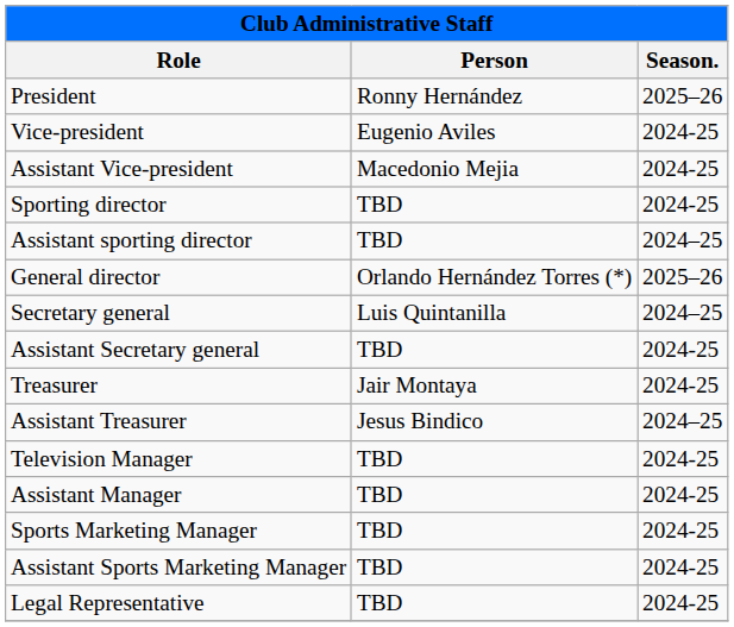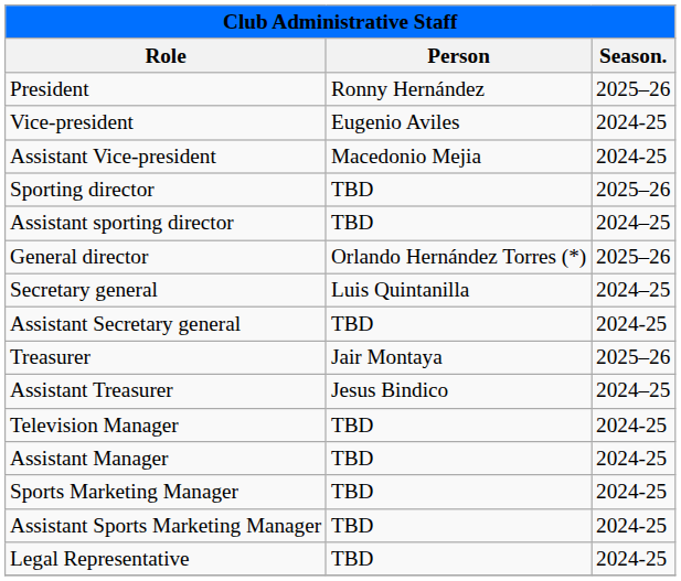 <table class="wikitable" style="text-align:left;">
 <tr>
 <th colspan=3 style="background:#0070FF"><span>Club Administrative Staff</span></th>
 </tr>
 <tr>
 <th>Role</th>
 <th>Person</th>
 <th>Season.</th>
 </tr>
 <tr>
 <td>President</td>
 <td> Ronny Hernández</td>
 <td>2025–26</td>
 </tr>
 <tr>
 <td>Vice-president</td>
 <td> Eugenio Aviles</td>
 <td>2024-25</td>
 </tr>
 <tr>
 <td>Assistant Vice-president</td>
 <td> Macedonio Mejia</td>
 <td>2024-25</td>
 </tr>
 <tr>
 <td>Sporting director</td>
 <td> TBD</td>
-<td>2024-25</td>
+<td>2025–26</td>
 </tr>
 <tr>
 <td>Assistant sporting director</td>
 <td> TBD</td>
 <td>2024–25</td>
 </tr>
 <tr>
 <td>General director</td>
 <td> Orlando Hernández Torres (*)</td>
 <td>2025–26</td>
 </tr>
 <tr>
 <td>Secretary general</td>
 <td> Luis Quintanilla</td>
 <td>2024–25</td>
 </tr>
 <tr>
 <td>Assistant Secretary general</td>
 <td> TBD</td>
 <td>2024-25</td>
 </tr>
 <tr>
 <td>Treasurer</td>
 <td> Jair Montaya</td>
-<td>2024-25</td>
+<td>2025–26</td>
 </tr>
 <tr>
 <td>Assistant Treasurer</td>
 <td> Jesus Bindico</td>
 <td>2024–25</td>
 </tr>
 <tr>
 <td>Television Manager</td>
 <td>  TBD</td>
 <td>2024-25</td>
 </tr>
 <tr>
 <td>Assistant Manager</td>
 <td>  TBD</td>
 <td>2024-25</td>
 </tr>
 <tr>
 <td>Sports Marketing Manager</td>
 <td> TBD</td>
 <td>2024-25</td>
 </tr>
 <tr>
 <td>Assistant Sports Marketing Manager</td>
 <td> TBD</td>
 <td>2024-25</td>
 </tr>
 <tr>
 <td>Legal Representative</td>
 <td> TBD</td>
 <td>2024-25</td>
 </tr>
 <tr>
 </tr>
 </table>
